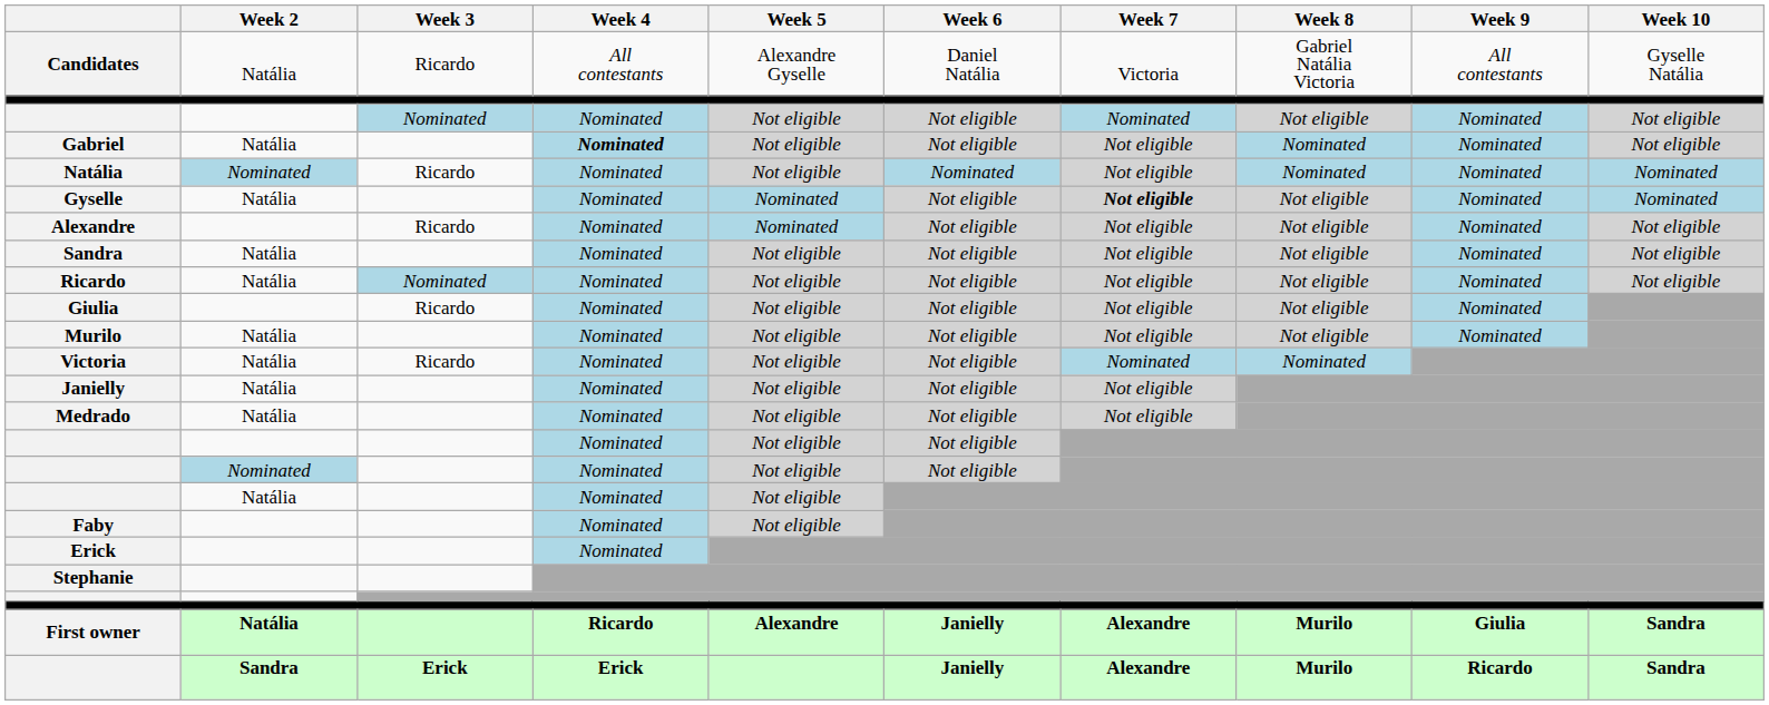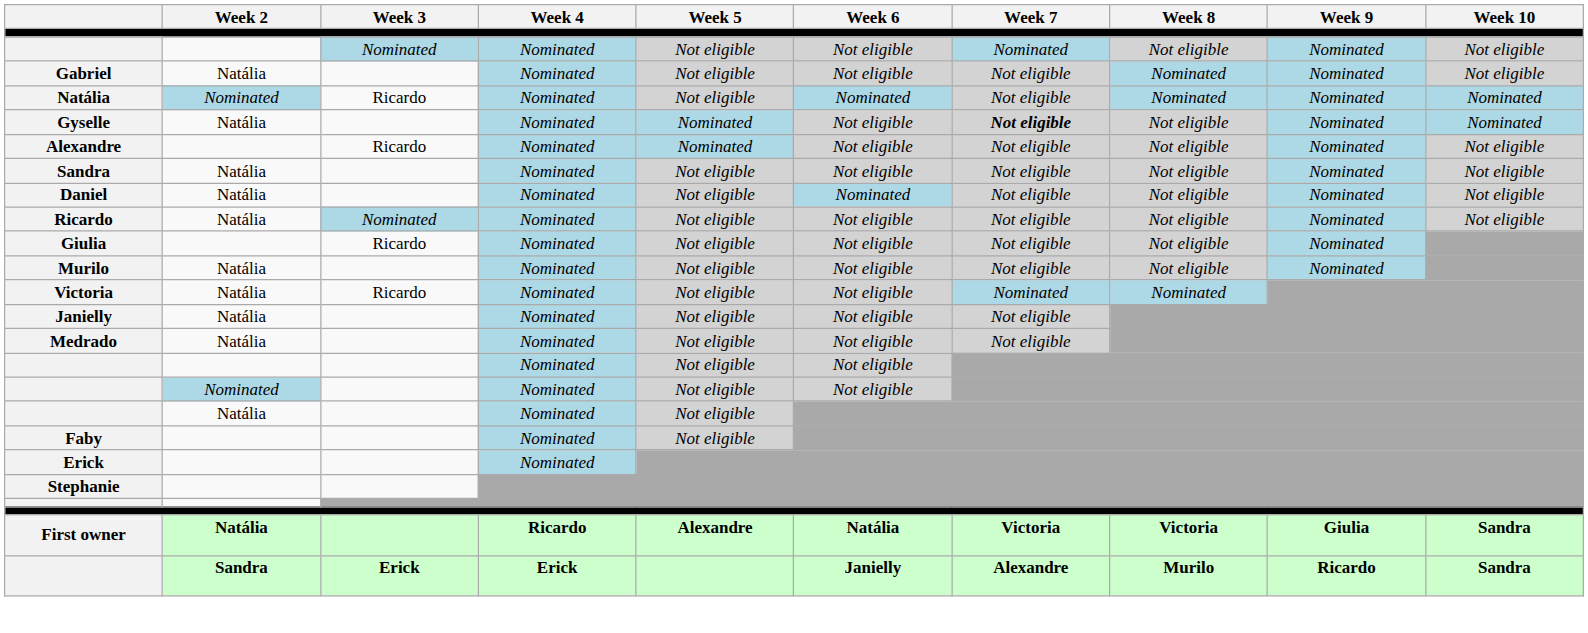 <table class="wikitable" style="text-align:center; font-size:85%; width:100%; line-height:13px;">
 <tr>
 <th width="9%"></th>
 <th width="9%">Week 2</th>
 <th width="9%">Week 3</th>
 <th width="9%">Week 4</th>
 <th width="9%">Week 5</th>
 <th width="9%">Week 6</th>
 <th width="9%">Week 7</th>
 <th width="9%">Week 8</th>
 <th width="9%">Week 9</th>
 <th width="9%">Week 10</th>
-</tr>
-<tr>
-<th>Candidates</th>
-<td><br>Natália</td>
-<td>Ricardo<br></td>
-<td><em>All<br>contestants</em></td>
-<td>Alexandre<br>Gyselle</td>
-<td>Daniel<br>Natália</td>
-<td><br>Victoria</td>
-<td>Gabriel<br>Natália<br>Victoria</td>
-<td><em>All<br>contestants</em></td>
-<td>Gyselle<br>Natália</td>
 </tr>
 <tr>
 <td bgcolor=000000 colspan=10></td>
 </tr>
 <tr>
 <th></th>
 <td></td>
 <td bgcolor="ADD8E6"><em>Nominated</em></td>
 <td bgcolor="ADD8E6"><em>Nominated</em></td>
 <td bgcolor="D3D3D3"><em>Not eligible</em></td>
 <td bgcolor="D3D3D3"><em>Not eligible</em></td>
 <td bgcolor="ADD8E6"><em>Nominated</em></td>
 <td bgcolor="D3D3D3"><em>Not eligible</em></td>
 <td bgcolor="ADD8E6"><em>Nominated</em></td>
 <td bgcolor="D3D3D3"><em>Not eligible</em></td>
 </tr>
 <tr>
 <th>Gabriel</th>
 <td>Natália</td>
 <td></td>
-<td bgcolor="ADD8E6"><strong><em>Nominated</em></strong></td>
+<td bgcolor="ADD8E6"><em>Nominated</em></td>
 <td bgcolor="D3D3D3"><em>Not eligible</em></td>
 <td bgcolor="D3D3D3"><em>Not eligible</em></td>
 <td bgcolor="D3D3D3"><em>Not eligible</em></td>
 <td bgcolor="ADD8E6"><em>Nominated</em></td>
 <td bgcolor="ADD8E6"><em>Nominated</em></td>
 <td bgcolor="D3D3D3"><em>Not eligible</em></td>
 </tr>
 <tr>
 <th>Natália</th>
 <td bgcolor="ADD8E6"><em>Nominated</em></td>
 <td>Ricardo</td>
 <td bgcolor="ADD8E6"><em>Nominated</em></td>
 <td bgcolor="D3D3D3"><em>Not eligible</em></td>
 <td bgcolor="ADD8E6"><em>Nominated</em></td>
 <td bgcolor="D3D3D3"><em>Not eligible</em></td>
 <td bgcolor="ADD8E6"><em>Nominated</em></td>
 <td bgcolor="ADD8E6"><em>Nominated</em></td>
 <td bgcolor="ADD8E6"><em>Nominated</em></td>
 </tr>
 <tr>
 <th>Gyselle</th>
 <td>Natália</td>
 <td></td>
 <td bgcolor="ADD8E6"><em>Nominated</em></td>
 <td bgcolor="ADD8E6"><em>Nominated</em></td>
 <td bgcolor="D3D3D3"><em>Not eligible</em></td>
 <td bgcolor="D3D3D3"><strong><em>Not eligible</em></strong></td>
 <td bgcolor="D3D3D3"><em>Not eligible</em></td>
 <td bgcolor="ADD8E6"><em>Nominated</em></td>
 <td bgcolor="ADD8E6"><em>Nominated</em></td>
 </tr>
 <tr>
 <th>Alexandre</th>
 <td></td>
 <td>Ricardo</td>
 <td bgcolor="ADD8E6"><em>Nominated</em></td>
 <td bgcolor="ADD8E6"><em>Nominated</em></td>
 <td bgcolor="D3D3D3"><em>Not eligible</em></td>
 <td bgcolor="D3D3D3"><em>Not eligible</em></td>
 <td bgcolor="D3D3D3"><em>Not eligible</em></td>
 <td bgcolor="ADD8E6"><em>Nominated</em></td>
 <td bgcolor="D3D3D3"><em>Not eligible</em></td>
 </tr>
 <tr>
 <th>Sandra</th>
 <td>Natália</td>
 <td></td>
 <td bgcolor="ADD8E6"><em>Nominated</em></td>
 <td bgcolor="D3D3D3"><em>Not eligible</em></td>
 <td bgcolor="D3D3D3"><em>Not eligible</em></td>
+<td bgcolor="D3D3D3"><em>Not eligible</em></td>
+<td bgcolor="D3D3D3"><em>Not eligible</em></td>
+<td bgcolor="ADD8E6"><em>Nominated</em></td>
+<td bgcolor="D3D3D3"><em>Not eligible</em></td>
+</tr>
+<tr>
+<th>Daniel</th>
+<td>Natália</td>
+<td></td>
+<td bgcolor="ADD8E6"><em>Nominated</em></td>
+<td bgcolor="D3D3D3"><em>Not eligible</em></td>
+<td bgcolor="ADD8E6"><em>Nominated</em></td>
 <td bgcolor="D3D3D3"><em>Not eligible</em></td>
 <td bgcolor="D3D3D3"><em>Not eligible</em></td>
 <td bgcolor="ADD8E6"><em>Nominated</em></td>
 <td bgcolor="D3D3D3"><em>Not eligible</em></td>
 </tr>
 <tr>
 <th>Ricardo</th>
 <td>Natália</td>
 <td bgcolor="ADD8E6"><em>Nominated</em></td>
 <td bgcolor="ADD8E6"><em>Nominated</em></td>
 <td bgcolor="D3D3D3"><em>Not eligible</em></td>
 <td bgcolor="D3D3D3"><em>Not eligible</em></td>
 <td bgcolor="D3D3D3"><em>Not eligible</em></td>
 <td bgcolor="D3D3D3"><em>Not eligible</em></td>
 <td bgcolor="ADD8E6"><em>Nominated</em></td>
 <td bgcolor="D3D3D3"><em>Not eligible</em></td>
 </tr>
 <tr>
 <th>Giulia</th>
 <td></td>
 <td>Ricardo</td>
 <td bgcolor="ADD8E6"><em>Nominated</em></td>
 <td bgcolor="D3D3D3"><em>Not eligible</em></td>
 <td bgcolor="D3D3D3"><em>Not eligible</em></td>
 <td bgcolor="D3D3D3"><em>Not eligible</em></td>
 <td bgcolor="D3D3D3"><em>Not eligible</em></td>
 <td bgcolor="ADD8E6"><em>Nominated</em></td>
 <td bgcolor=A9A9A9 colspan=1></td>
 </tr>
 <tr>
 <th>Murilo</th>
 <td>Natália</td>
 <td></td>
 <td bgcolor="ADD8E6"><em>Nominated</em></td>
 <td bgcolor="D3D3D3"><em>Not eligible</em></td>
 <td bgcolor="D3D3D3"><em>Not eligible</em></td>
 <td bgcolor="D3D3D3"><em>Not eligible</em></td>
 <td bgcolor="D3D3D3"><em>Not eligible</em></td>
 <td bgcolor="ADD8E6"><em>Nominated</em></td>
 <td bgcolor=A9A9A9 colspan=1></td>
 </tr>
 <tr>
 <th>Victoria</th>
 <td>Natália</td>
 <td>Ricardo</td>
 <td bgcolor="ADD8E6"><em>Nominated</em></td>
 <td bgcolor="D3D3D3"><em>Not eligible</em></td>
 <td bgcolor="D3D3D3"><em>Not eligible</em></td>
 <td bgcolor="ADD8E6"><em>Nominated</em></td>
 <td bgcolor="ADD8E6"><em>Nominated</em></td>
 <td bgcolor=A9A9A9 colspan=2></td>
 </tr>
 <tr>
 <th>Janielly</th>
 <td>Natália</td>
 <td></td>
 <td bgcolor="ADD8E6"><em>Nominated</em></td>
 <td bgcolor="D3D3D3"><em>Not eligible</em></td>
 <td bgcolor="D3D3D3"><em>Not eligible</em></td>
 <td bgcolor="D3D3D3"><em>Not eligible</em></td>
 <td bgcolor=A9A9A9 colspan=3></td>
 </tr>
 <tr>
 <th>Medrado</th>
 <td>Natália</td>
 <td></td>
 <td bgcolor="ADD8E6"><em>Nominated</em></td>
 <td bgcolor="D3D3D3"><em>Not eligible</em></td>
 <td bgcolor="D3D3D3"><em>Not eligible</em></td>
 <td bgcolor="D3D3D3"><em>Not eligible</em></td>
 <td bgcolor=A9A9A9 colspan=3></td>
 </tr>
 <tr>
 <th></th>
 <td></td>
 <td></td>
 <td bgcolor="ADD8E6"><em>Nominated</em></td>
 <td bgcolor="D3D3D3"><em>Not eligible</em></td>
 <td bgcolor="D3D3D3"><em>Not eligible</em></td>
 <td bgcolor=A9A9A9 colspan=4></td>
 </tr>
 <tr>
 <th></th>
 <td bgcolor="ADD8E6"><em>Nominated</em></td>
 <td></td>
 <td bgcolor="ADD8E6"><em>Nominated</em></td>
 <td bgcolor="D3D3D3"><em>Not eligible</em></td>
 <td bgcolor="D3D3D3"><em>Not eligible</em></td>
 <td bgcolor=A9A9A9 colspan=4></td>
 </tr>
 <tr>
 <th></th>
 <td>Natália</td>
 <td></td>
 <td bgcolor="ADD8E6"><em>Nominated</em></td>
 <td bgcolor="D3D3D3"><em>Not eligible</em></td>
 <td bgcolor=A9A9A9 colspan=5></td>
 </tr>
 <tr>
 <th>Faby</th>
 <td></td>
 <td></td>
 <td bgcolor="ADD8E6"><em>Nominated</em></td>
 <td bgcolor="D3D3D3"><em>Not eligible</em></td>
 <td bgcolor=A9A9A9 colspan=5></td>
 </tr>
 <tr>
 <th>Erick</th>
 <td></td>
 <td></td>
 <td bgcolor="ADD8E6"><em>Nominated</em></td>
 <td bgcolor=A9A9A9 colspan=6></td>
 </tr>
 <tr>
 <th>Stephanie</th>
 <td></td>
 <td></td>
 <td bgcolor=A9A9A9 colspan=7></td>
 </tr>
 <tr>
 <th></th>
 <td></td>
 <td bgcolor=A9A9A9 colspan=8></td>
 </tr>
 <tr>
 <td bgcolor=000000 colspan=10></td>
 </tr>
 <tr>
 <th>First owner</th>
 <td bgcolor="CCFFCC"><strong>Natália</strong><br><br></td>
 <td bgcolor="CCFFCC"><strong></strong><br><br></td>
 <td bgcolor="CCFFCC"><strong>Ricardo</strong><br><br></td>
 <td bgcolor="CCFFCC"><strong>Alexandre</strong><br><br></td>
-<td bgcolor="CCFFCC"><strong>Janielly</strong><br><br></td>
-<td bgcolor="CCFFCC"><strong>Alexandre</strong><br><br></td>
-<td bgcolor="CCFFCC"><strong>Murilo</strong><br><br></td>
+<td bgcolor="CCFFCC"><strong>Natália</strong><br><br></td>
+<td bgcolor="CCFFCC"><strong>Victoria</strong><br><br></td>
+<td bgcolor="CCFFCC"><strong>Victoria</strong><br><br></td>
 <td bgcolor="CCFFCC"><strong>Giulia</strong><br><br></td>
 <td bgcolor="CCFFCC"><strong>Sandra</strong><br><br></td>
 </tr>
 <tr>
 <th></th>
 <td bgcolor="CCFFCC"><strong>Sandra</strong><br><br></td>
 <td bgcolor="CCFFCC"><strong>Erick</strong><br><br></td>
 <td bgcolor="CCFFCC"><strong>Erick</strong><br><br></td>
 <td bgcolor="CCFFCC"><strong></strong><br><br></td>
 <td bgcolor="CCFFCC"><strong>Janielly</strong><br><br></td>
 <td bgcolor="CCFFCC"><strong>Alexandre</strong><br><br></td>
 <td bgcolor="CCFFCC"><strong>Murilo</strong><br><br></td>
 <td bgcolor="CCFFCC"><strong>Ricardo</strong><br><br></td>
 <td bgcolor="CCFFCC"><strong>Sandra</strong><br><br></td>
 </tr>
 </table>
